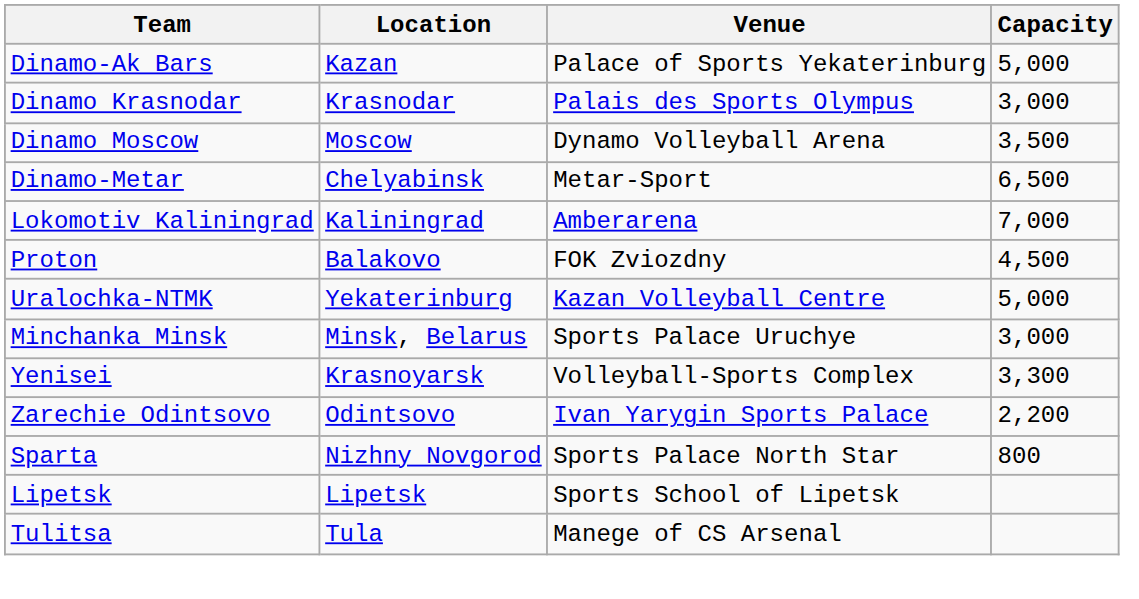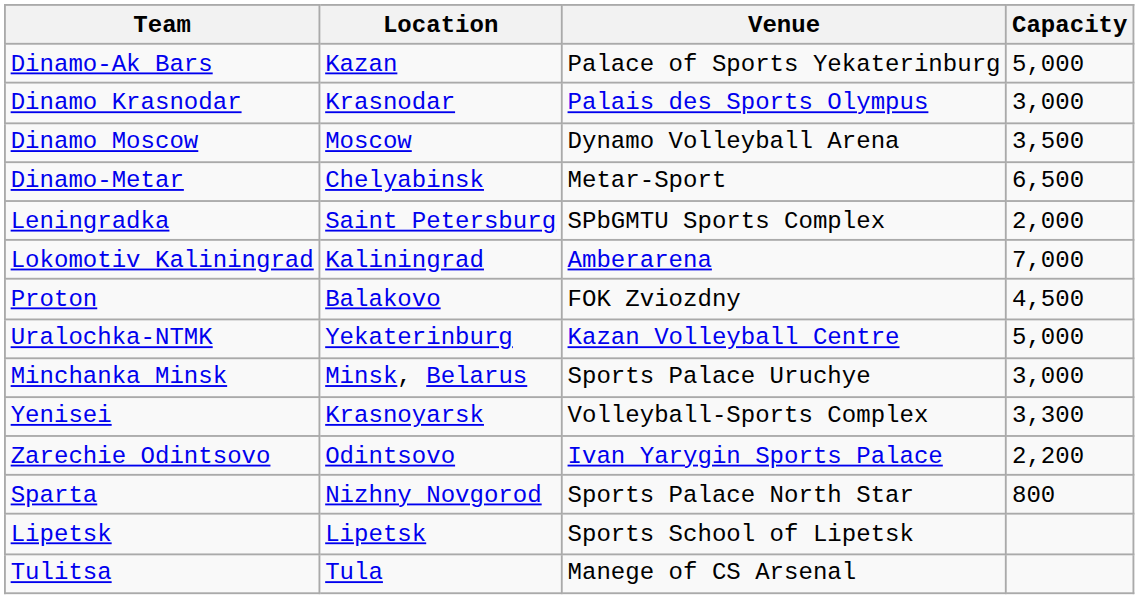 <table class="wikitable sortable" style="text-align: left;">
 <tr>
 <th>Team</th>
 <th>Location</th>
 <th>Venue</th>
 <th>Capacity</th>
 </tr>
 <tr>
 <td><a href='#'>Dinamo-Ak Bars</a></td>
 <td><a href='#'>Kazan</a></td>
 <td>Palace of Sports Yekaterinburg</td>
 <td>5,000</td>
 </tr>
 <tr>
 <td><a href='#'>Dinamo Krasnodar</a></td>
 <td><a href='#'>Krasnodar</a></td>
 <td><a href='#'>Palais des Sports Olympus</a></td>
 <td>3,000</td>
 </tr>
 <tr>
 <td><a href='#'>Dinamo Moscow</a></td>
 <td><a href='#'>Moscow</a></td>
 <td>Dynamo Volleyball Arena</td>
 <td>3,500</td>
 </tr>
 <tr>
 <td><a href='#'>Dinamo-Metar</a></td>
 <td><a href='#'>Chelyabinsk</a></td>
 <td>Metar-Sport</td>
 <td>6,500</td>
+</tr>
+<tr>
+<td><a href='#'>Leningradka</a></td>
+<td><a href='#'>Saint Petersburg</a></td>
+<td>SPbGMTU Sports Complex</td>
+<td>2,000</td>
 </tr>
 <tr>
 <td><a href='#'>Lokomotiv Kaliningrad</a></td>
 <td><a href='#'>Kaliningrad</a></td>
 <td><a href='#'>Amberarena</a></td>
 <td>7,000</td>
 </tr>
 <tr>
 <td><a href='#'>Proton</a></td>
 <td><a href='#'>Balakovo</a></td>
 <td>FOK Zviozdny</td>
 <td>4,500</td>
 </tr>
 <tr>
 <td><a href='#'>Uralochka-NTMK</a></td>
 <td><a href='#'>Yekaterinburg</a></td>
 <td><a href='#'>Kazan Volleyball Centre</a></td>
 <td>5,000</td>
 </tr>
 <tr>
 <td><a href='#'>Minchanka Minsk</a></td>
 <td><a href='#'>Minsk</a>, <a href='#'>Belarus</a></td>
 <td>Sports Palace Uruchye</td>
 <td>3,000</td>
 </tr>
 <tr>
 <td><a href='#'>Yenisei</a></td>
 <td><a href='#'>Krasnoyarsk</a></td>
 <td>Volleyball-Sports Complex</td>
 <td>3,300</td>
 </tr>
 <tr>
 <td><a href='#'>Zarechie Odintsovo</a></td>
 <td><a href='#'>Odintsovo</a></td>
 <td><a href='#'>Ivan Yarygin Sports Palace</a></td>
 <td>2,200</td>
 </tr>
 <tr>
 <td><a href='#'>Sparta</a></td>
 <td><a href='#'>Nizhny Novgorod</a></td>
 <td>Sports Palace North Star</td>
 <td>800</td>
 </tr>
 <tr>
 <td><a href='#'>Lipetsk</a></td>
 <td><a href='#'>Lipetsk</a></td>
 <td>Sports School of Lipetsk</td>
 <td></td>
 </tr>
 <tr>
 <td><a href='#'>Tulitsa</a></td>
 <td><a href='#'>Tula</a></td>
 <td>Manege of CS Arsenal</td>
 <td></td>
 </tr>
 </table>
